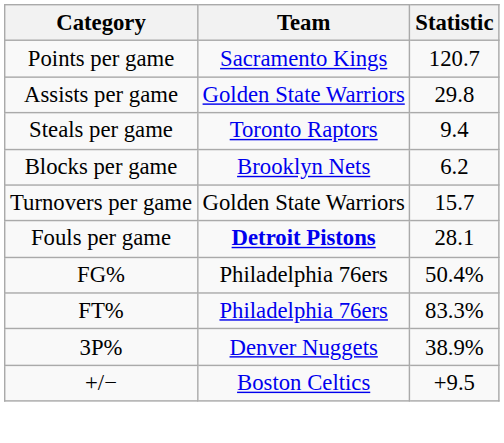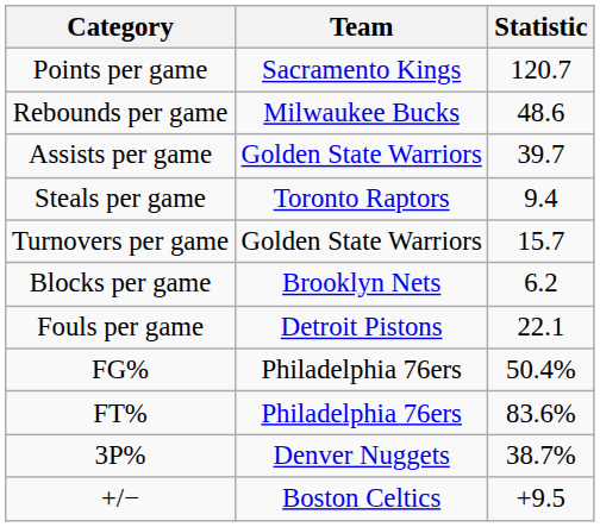 <table class="wikitable" style="text-align:center">
 <tr>
 <th>Category</th>
 <th>Team</th>
 <th>Statistic</th>
 </tr>
 <tr>
 <td>Points per game</td>
 <td><a href='#'>Sacramento Kings</a></td>
 <td>120.7</td>
 </tr>
 <tr>
+<td>Rebounds per game</td>
+<td><a href='#'>Milwaukee Bucks</a></td>
+<td>48.6</td>
+</tr>
+<tr>
 <td>Assists per game</td>
 <td><a href='#'>Golden State Warriors</a></td>
-<td>29.8</td>
+<td>39.7</td>
 </tr>
 <tr>
 <td>Steals per game</td>
 <td><a href='#'>Toronto Raptors</a></td>
 <td>9.4</td>
 </tr>
 <tr>
+<td>Turnovers per game</td>
+<td>Golden State Warriors</td>
+<td>15.7</td>
+</tr>
+<tr>
 <td>Blocks per game</td>
 <td><a href='#'>Brooklyn Nets</a></td>
 <td>6.2</td>
 </tr>
 <tr>
-<td>Turnovers per game</td>
-<td>Golden State Warriors</td>
-<td>15.7</td>
-</tr>
-<tr>
 <td>Fouls per game</td>
-<td><strong><a href='#'>Detroit Pistons</a></strong></td>
-<td>28.1</td>
+<td><a href='#'>Detroit Pistons</a></td>
+<td>22.1</td>
 </tr>
 <tr>
 <td>FG%</td>
 <td>Philadelphia 76ers</td>
 <td>50.4%</td>
 </tr>
 <tr>
 <td>FT%</td>
 <td><a href='#'>Philadelphia 76ers</a></td>
-<td>83.3%</td>
+<td>83.6%</td>
 </tr>
 <tr>
 <td>3P%</td>
 <td><a href='#'>Denver Nuggets</a></td>
-<td>38.9%</td>
+<td>38.7%</td>
 </tr>
 <tr>
 <td>+/−</td>
 <td><a href='#'>Boston Celtics</a></td>
 <td>+9.5</td>
 </tr>
 </table>
